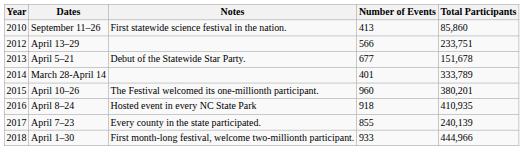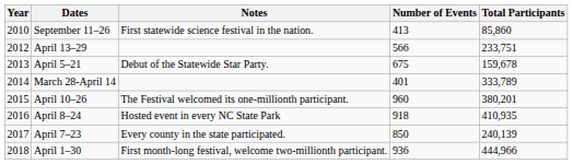 <table class="wikitable">
 <tr>
 <th>Year</th>
 <th>Dates</th>
 <th>Notes</th>
 <th>Number of Events</th>
 <th>Total Participants</th>
 </tr>
 <tr>
 <td>2010</td>
 <td>September 11–26</td>
 <td>First statewide science festival in the nation.</td>
 <td>413</td>
 <td>85,860</td>
 </tr>
 <tr>
 <td>2012</td>
 <td>April 13–29</td>
 <td></td>
 <td>566</td>
 <td>233,751</td>
 </tr>
 <tr>
 <td>2013</td>
 <td>April 5–21</td>
 <td>Debut of the Statewide Star Party.</td>
-<td>677</td>
-<td>151,678</td>
+<td>675</td>
+<td>159,678</td>
 </tr>
 <tr>
 <td>2014</td>
 <td>March 28-April 14</td>
 <td></td>
 <td>401</td>
 <td>333,789</td>
 </tr>
 <tr>
 <td>2015</td>
 <td>April 10–26</td>
 <td>The Festival welcomed its one-millionth participant.</td>
 <td>960</td>
 <td>380,201</td>
 </tr>
 <tr>
 <td>2016</td>
 <td>April 8–24</td>
 <td>Hosted event in every NC State Park </td>
 <td>918</td>
 <td>410,935</td>
 </tr>
 <tr>
 <td>2017</td>
 <td>April 7–23</td>
 <td>Every county in the state participated.</td>
-<td>855</td>
+<td>850</td>
 <td>240,139</td>
 </tr>
 <tr>
 <td>2018</td>
 <td>April 1–30</td>
 <td>First month-long festival, welcome two-millionth participant.</td>
-<td>933</td>
+<td>936</td>
 <td>444,966</td>
 </tr>
 </table>
